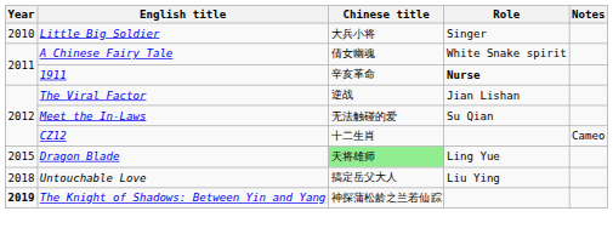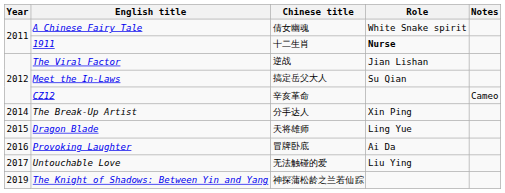 <table class="wikitable">
 <tr>
 <th>Year</th>
 <th>English title</th>
 <th>Chinese title</th>
 <th>Role</th>
 <th>Notes</th>
-</tr>
-<tr>
-<td>2010</td>
-<td><em><a href='#'>Little Big Soldier</a></em></td>
-<td>大兵小将</td>
-<td>Singer</td>
-<td></td>
 </tr>
 <tr>
 <td rowspan=2>2011</td>
 <td><em><a href='#'>A Chinese Fairy Tale</a></em></td>
 <td>倩女幽魂</td>
 <td>White Snake spirit</td>
 <td></td>
 </tr>
 <tr>
 <td><em><a href='#'>1911</a></em></td>
-<td>辛亥革命</td>
+<td>十二生肖</td>
 <td><strong>Nurse</strong></td>
 <td></td>
 </tr>
 <tr>
 <td rowspan=3>2012</td>
 <td><em><a href='#'>The Viral Factor</a></em></td>
 <td>逆战</td>
 <td>Jian Lishan</td>
 <td></td>
 </tr>
 <tr>
 <td><em><a href='#'>Meet the In-Laws</a></em></td>
-<td>无法触碰的爱</td>
+<td>搞定岳父大人</td>
 <td>Su Qian</td>
 <td></td>
 </tr>
 <tr>
 <td><em><a href='#'>CZ12</a></em></td>
-<td>十二生肖</td>
+<td>辛亥革命</td>
 <td></td>
 <td>Cameo</td>
 </tr>
 <tr>
+<td>2014</td>
+<td><em>The Break-Up Artist</em></td>
+<td>分手达人</td>
+<td>Xin Ping</td>
+<td></td>
+</tr>
+<tr>
 <td>2015</td>
 <td><em><a href='#'>Dragon Blade</a></em></td>
-<td style="background: lightgreen;">天将雄师</td>
+<td>天将雄师</td>
 <td>Ling Yue</td>
 <td></td>
 </tr>
 <tr>
-<td>2018</td>
+<td>2016</td>
+<td><em><a href='#'>Provoking Laughter</a></em></td>
+<td>冒牌卧底</td>
+<td>Ai Da</td>
+<td></td>
+</tr>
+<tr>
+<td>2017</td>
 <td><em>Untouchable Love</em></td>
-<td>搞定岳父大人</td>
+<td>无法触碰的爱</td>
 <td>Liu Ying</td>
 <td></td>
 </tr>
 <tr>
-<td><strong>2019</strong></td>
+<td>2019</td>
 <td><em><a href='#'>The Knight of Shadows: Between Yin and Yang</a></em></td>
 <td>神探蒲松龄之兰若仙踪</td>
 <td></td>
 <td></td>
 </tr>
 </table>
